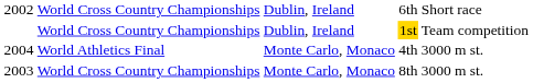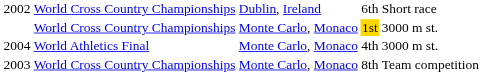 <table>
 <tr>
 <td>2002</td>
 <td><a href='#'>World Cross Country Championships</a></td>
 <td><a href='#'>Dublin</a>, <a href='#'>Ireland</a></td>
 <td align="center">6th</td>
 <td>Short race</td>
 </tr>
 <tr>
 <td></td>
 <td><a href='#'>World Cross Country Championships</a></td>
-<td><a href='#'>Dublin</a>, <a href='#'>Ireland</a></td>
+<td><a href='#'>Monte Carlo</a>, <a href='#'>Monaco</a></td>
 <td bgcolor=gold align="center">1st</td>
-<td>Team competition</td>
+<td>3000 m st.</td>
 </tr>
 <tr>
 <td>2004</td>
 <td><a href='#'>World Athletics Final</a></td>
 <td><a href='#'>Monte Carlo</a>, <a href='#'>Monaco</a></td>
 <td align="center">4th</td>
 <td>3000 m st.</td>
 </tr>
 <tr>
 <td>2003</td>
 <td><a href='#'>World Cross Country Championships</a></td>
 <td><a href='#'>Monte Carlo</a>, <a href='#'>Monaco</a></td>
 <td align="center">8th</td>
-<td>3000 m st.</td>
+<td>Team competition</td>
 </tr>
 </table>
